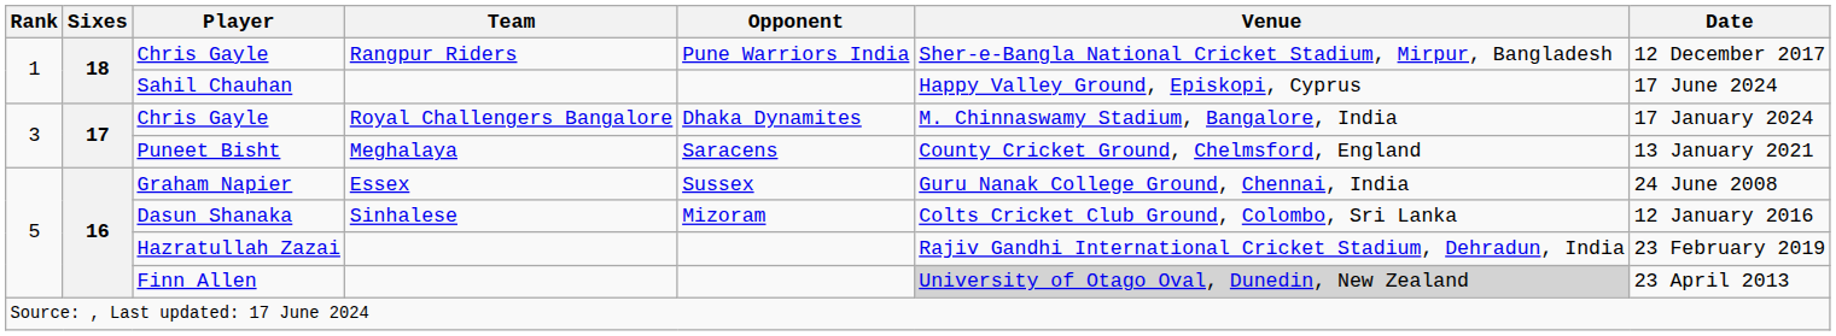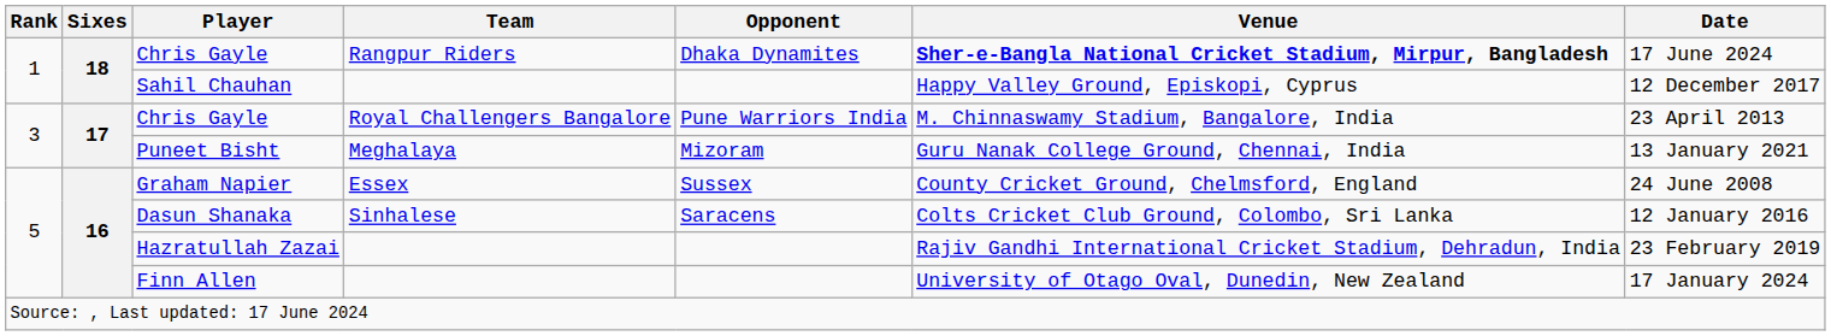 <table class="wikitable">
 <tr>
 <th>Rank</th>
 <th>Sixes</th>
 <th>Player</th>
 <th>Team</th>
 <th>Opponent</th>
 <th>Venue</th>
 <th>Date</th>
 </tr>
 <tr>
 <td align=center rowspan=2>1</td>
 <th rowspan=2>18</th>
 <td> <a href='#'>Chris Gayle</a></td>
 <td><a href='#'>Rangpur Riders</a></td>
-<td><a href='#'>Pune Warriors India</a></td>
-<td><a href='#'>Sher-e-Bangla National Cricket Stadium</a>, <a href='#'>Mirpur</a>, Bangladesh</td>
-<td>12 December 2017</td>
+<td><a href='#'>Dhaka Dynamites</a></td>
+<td><strong><a href='#'>Sher-e-Bangla National Cricket Stadium</a>, <a href='#'>Mirpur</a>, Bangladesh</strong></td>
+<td>17 June 2024</td>
 </tr>
 <tr>
 <td> <a href='#'>Sahil Chauhan</a></td>
 <td></td>
 <td></td>
 <td><a href='#'>Happy Valley Ground</a>, <a href='#'>Episkopi</a>, Cyprus</td>
-<td>17 June 2024</td>
+<td>12 December 2017</td>
 </tr>
 <tr>
 <td align=center rowspan="2">3</td>
 <th rowspan="2">17</th>
 <td> <a href='#'>Chris Gayle</a></td>
 <td><a href='#'>Royal Challengers Bangalore</a></td>
-<td><a href='#'>Dhaka Dynamites</a></td>
+<td><a href='#'>Pune Warriors India</a></td>
 <td><a href='#'>M. Chinnaswamy Stadium</a>, <a href='#'>Bangalore</a>, India</td>
-<td>17 January 2024</td>
+<td>23 April 2013</td>
 </tr>
 <tr>
 <td> <a href='#'>Puneet Bisht</a></td>
 <td><a href='#'>Meghalaya</a></td>
-<td><a href='#'>Saracens</a></td>
-<td><a href='#'>County Cricket Ground</a>, <a href='#'>Chelmsford</a>, England</td>
+<td><a href='#'>Mizoram</a></td>
+<td><a href='#'>Guru Nanak College Ground</a>, <a href='#'>Chennai</a>, India</td>
 <td>13 January 2021</td>
 </tr>
 <tr>
 <td align=center rowspan="4">5</td>
 <th rowspan="4">16</th>
 <td> <a href='#'>Graham Napier</a></td>
 <td><a href='#'>Essex</a></td>
 <td><a href='#'>Sussex</a></td>
-<td><a href='#'>Guru Nanak College Ground</a>, <a href='#'>Chennai</a>, India</td>
+<td><a href='#'>County Cricket Ground</a>, <a href='#'>Chelmsford</a>, England</td>
 <td>24 June 2008</td>
 </tr>
 <tr>
 <td> <a href='#'>Dasun Shanaka</a></td>
 <td><a href='#'>Sinhalese</a></td>
-<td><a href='#'>Mizoram</a></td>
+<td><a href='#'>Saracens</a></td>
 <td><a href='#'>Colts Cricket Club Ground</a>, <a href='#'>Colombo</a>, Sri Lanka</td>
 <td>12 January 2016</td>
 </tr>
 <tr>
 <td> <a href='#'>Hazratullah Zazai</a></td>
 <td></td>
 <td></td>
 <td><a href='#'>Rajiv Gandhi International Cricket Stadium</a>, <a href='#'>Dehradun</a>, India</td>
 <td>23 February 2019</td>
 </tr>
 <tr>
 <td> <a href='#'>Finn Allen</a></td>
 <td></td>
 <td></td>
-<td style="background: lightgrey;"><a href='#'>University of Otago Oval</a>, <a href='#'>Dunedin</a>, New Zealand</td>
-<td>23 April 2013</td>
+<td><a href='#'>University of Otago Oval</a>, <a href='#'>Dunedin</a>, New Zealand</td>
+<td>17 January 2024</td>
 </tr>
 <tr>
 <td colspan="7"><small>Source: , Last updated: 17 June 2024</small></td>
 </tr>
 </table>
